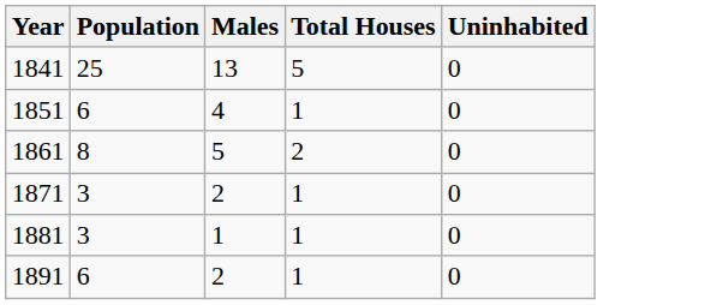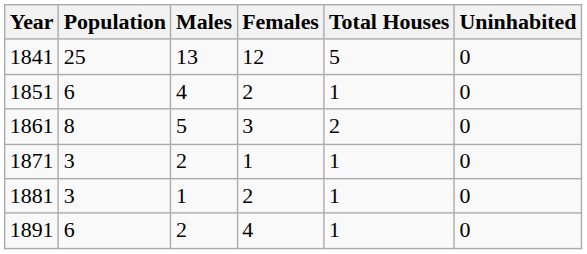 <table class="wikitable">
 <tr>
 <th>Year</th>
 <th>Population</th>
 <th>Males</th>
+<th>Females</th>
 <th>Total Houses</th>
 <th>Uninhabited</th>
 </tr>
 <tr>
 <td>1841</td>
 <td>25</td>
 <td>13</td>
+<td>12</td>
 <td>5</td>
 <td>0</td>
 </tr>
 <tr>
 <td>1851</td>
 <td>6</td>
 <td>4</td>
+<td>2</td>
 <td>1</td>
 <td>0</td>
 </tr>
 <tr>
 <td>1861</td>
 <td>8</td>
 <td>5</td>
+<td>3</td>
 <td>2</td>
 <td>0</td>
 </tr>
 <tr>
 <td>1871</td>
 <td>3</td>
 <td>2</td>
 <td>1</td>
+<td>1</td>
 <td>0</td>
 </tr>
 <tr>
 <td>1881</td>
 <td>3</td>
 <td>1</td>
+<td>2</td>
 <td>1</td>
 <td>0</td>
 </tr>
 <tr>
 <td>1891</td>
 <td>6</td>
 <td>2</td>
+<td>4</td>
 <td>1</td>
 <td>0</td>
 </tr>
 </table>
